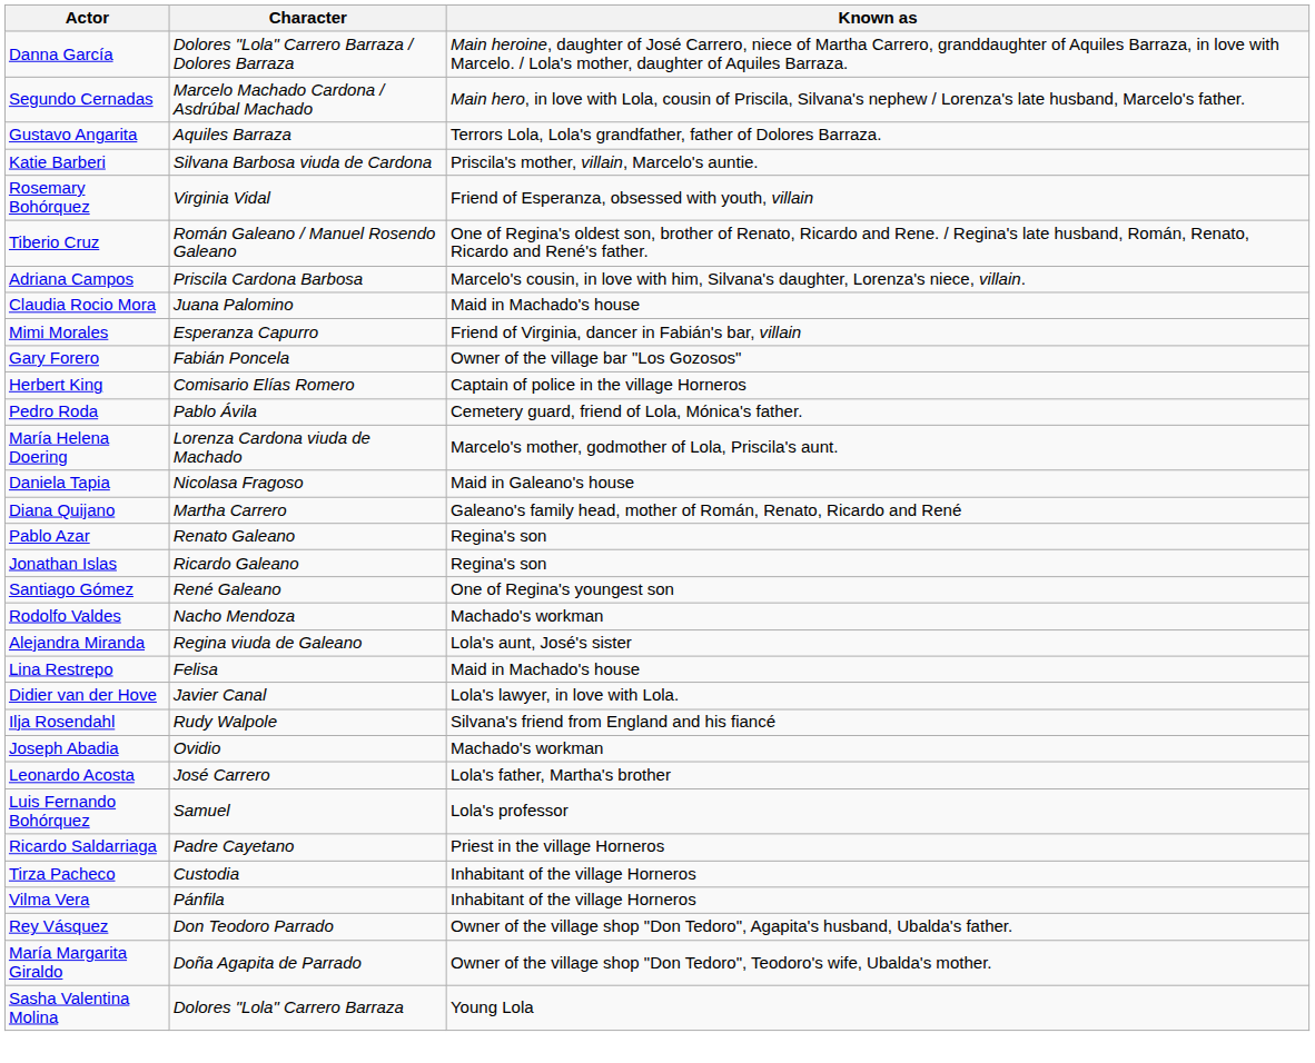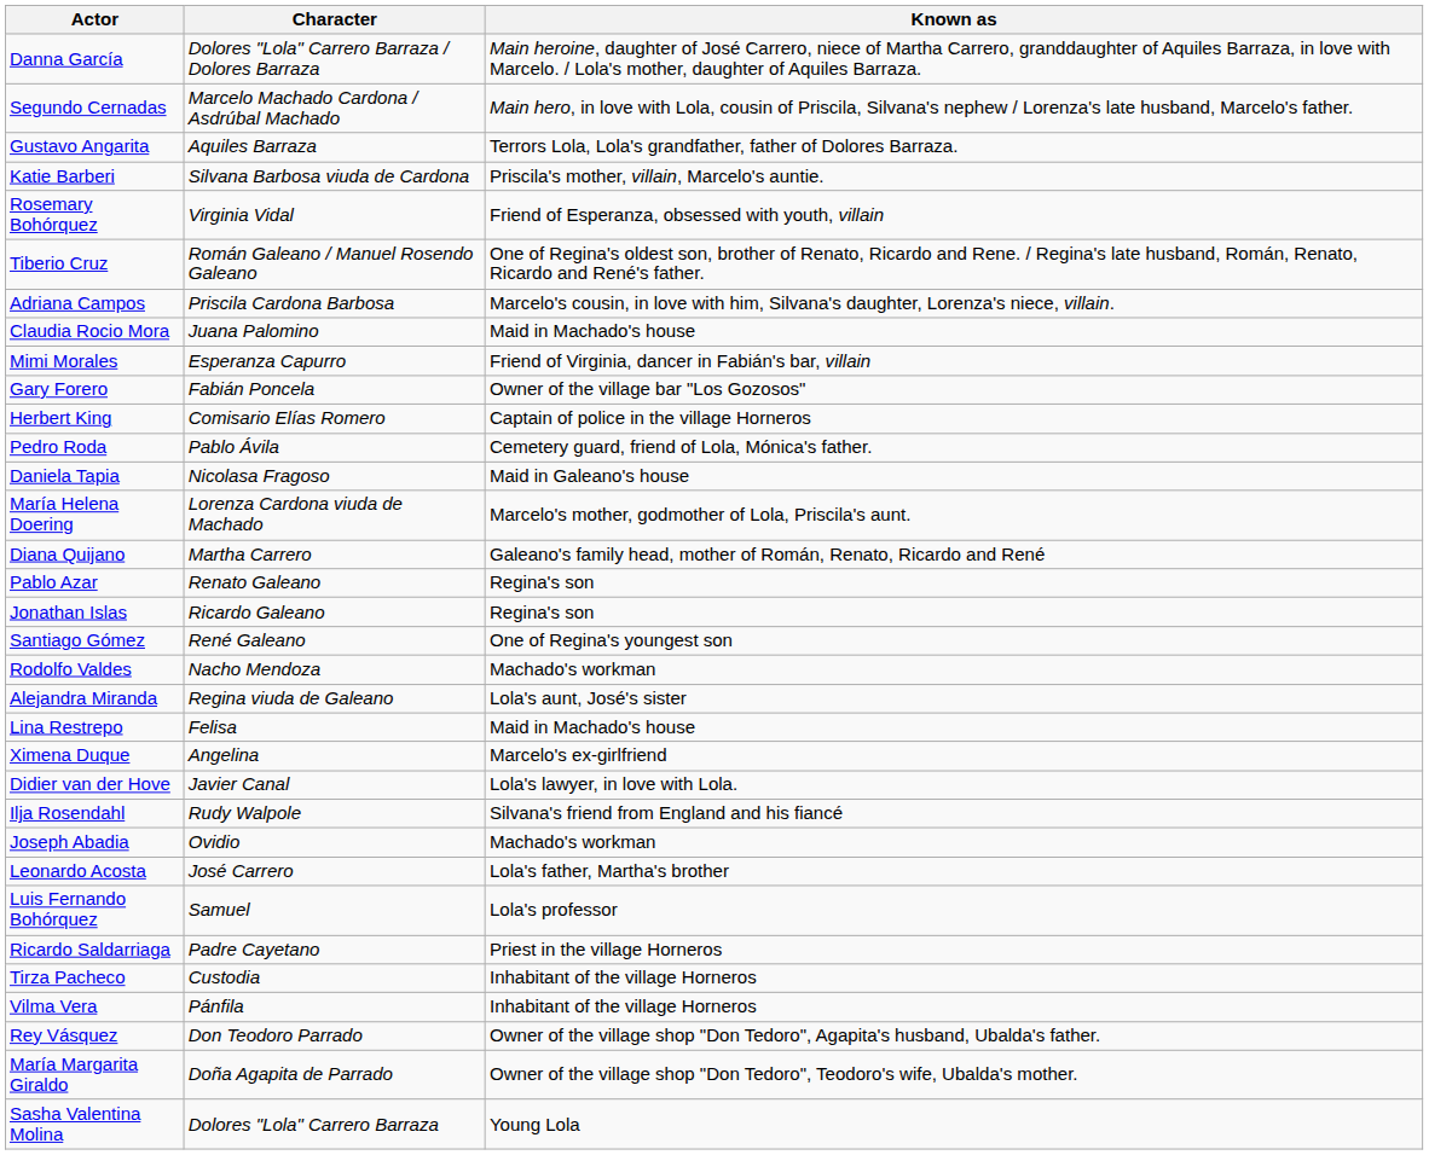 <table class="wikitable">
 <tr>
 <th>Actor</th>
 <th>Character</th>
 <th>Known as</th>
 </tr>
 <tr>
 <td><a href='#'>Danna García</a></td>
 <td><em>Dolores "Lola" Carrero Barraza / Dolores Barraza</em></td>
 <td><em>Main heroine</em>, daughter of José Carrero, niece of Martha Carrero, granddaughter of Aquiles Barraza, in love with Marcelo. / Lola's mother, daughter of Aquiles Barraza.</td>
 </tr>
 <tr>
 <td><a href='#'>Segundo Cernadas</a></td>
 <td><em>Marcelo Machado Cardona / Asdrúbal Machado</em></td>
 <td><em>Main hero</em>, in love with Lola, cousin of Priscila, Silvana's nephew / Lorenza's late husband, Marcelo's father.</td>
 </tr>
 <tr>
 <td><a href='#'>Gustavo Angarita</a></td>
 <td><em>Aquiles Barraza</em></td>
 <td>Terrors Lola, Lola's grandfather, father of Dolores Barraza.</td>
 </tr>
 <tr>
 <td><a href='#'>Katie Barberi</a></td>
 <td><em>Silvana Barbosa viuda de Cardona</em></td>
 <td>Priscila's mother, <em>villain</em>, Marcelo's auntie.</td>
 </tr>
 <tr>
 <td><a href='#'>Rosemary Bohórquez</a></td>
 <td><em>Virginia Vidal</em></td>
 <td>Friend of Esperanza, obsessed with youth, <em>villain</em></td>
 </tr>
 <tr>
 <td><a href='#'>Tiberio Cruz</a></td>
 <td><em>Román Galeano / Manuel Rosendo Galeano</em></td>
 <td>One of Regina's oldest son, brother of Renato, Ricardo and Rene. / Regina's late husband, Román, Renato, Ricardo and René's father.</td>
 </tr>
 <tr>
 <td><a href='#'>Adriana Campos</a></td>
 <td><em>Priscila Cardona Barbosa</em></td>
 <td>Marcelo's cousin, in love with him, Silvana's daughter, Lorenza's niece, <em>villain</em>.</td>
 </tr>
 <tr>
 <td><a href='#'>Claudia Rocio Mora</a></td>
 <td><em>Juana Palomino</em></td>
 <td>Maid in Machado's house</td>
 </tr>
 <tr>
 <td><a href='#'>Mimi Morales</a></td>
 <td><em>Esperanza Capurro</em></td>
 <td>Friend of Virginia, dancer in Fabián's bar, <em>villain</em></td>
 </tr>
 <tr>
 <td><a href='#'>Gary Forero</a></td>
 <td><em>Fabián Poncela</em></td>
 <td>Owner of the village bar "Los Gozosos"</td>
 </tr>
 <tr>
 <td><a href='#'>Herbert King</a></td>
 <td><em>Comisario Elías Romero</em></td>
 <td>Captain of police in the village Horneros</td>
 </tr>
 <tr>
 <td><a href='#'>Pedro Roda</a></td>
 <td><em>Pablo Ávila</em></td>
 <td>Cemetery guard, friend of Lola, Mónica's father.</td>
 </tr>
 <tr>
+<td><a href='#'>Daniela Tapia</a></td>
+<td><em>Nicolasa Fragoso</em></td>
+<td>Maid in Galeano's house</td>
+</tr>
+<tr>
 <td><a href='#'>María Helena Doering</a></td>
 <td><em>Lorenza Cardona viuda de Machado</em></td>
 <td>Marcelo's mother, godmother of Lola, Priscila's aunt.</td>
-</tr>
-<tr>
-<td><a href='#'>Daniela Tapia</a></td>
-<td><em>Nicolasa Fragoso</em></td>
-<td>Maid in Galeano's house</td>
 </tr>
 <tr>
 <td><a href='#'>Diana Quijano</a></td>
 <td><em>Martha Carrero</em></td>
 <td>Galeano's family head, mother of Román, Renato, Ricardo and René</td>
 </tr>
 <tr>
 <td><a href='#'>Pablo Azar</a></td>
 <td><em>Renato Galeano</em></td>
 <td>Regina's son</td>
 </tr>
 <tr>
 <td><a href='#'>Jonathan Islas</a></td>
 <td><em>Ricardo Galeano</em></td>
 <td>Regina's son</td>
 </tr>
 <tr>
 <td><a href='#'>Santiago Gómez</a></td>
 <td><em>René Galeano</em></td>
 <td>One of Regina's youngest son</td>
 </tr>
 <tr>
 <td><a href='#'>Rodolfo Valdes</a></td>
 <td><em>Nacho Mendoza</em></td>
 <td>Machado's workman</td>
 </tr>
 <tr>
 <td><a href='#'>Alejandra Miranda</a></td>
 <td><em>Regina viuda de Galeano</em></td>
 <td>Lola's aunt, José's sister</td>
 </tr>
 <tr>
 <td><a href='#'>Lina Restrepo</a></td>
 <td><em>Felisa</em></td>
 <td>Maid in Machado's house</td>
+</tr>
+<tr>
+<td><a href='#'>Ximena Duque</a></td>
+<td><em>Angelina</em></td>
+<td>Marcelo's ex-girlfriend</td>
 </tr>
 <tr>
 <td><a href='#'>Didier van der Hove</a></td>
 <td><em>Javier Canal</em></td>
 <td>Lola's lawyer, in love with Lola.</td>
 </tr>
 <tr>
 <td><a href='#'>Ilja Rosendahl</a></td>
 <td><em>Rudy Walpole</em></td>
 <td>Silvana's friend from England and his fiancé</td>
 </tr>
 <tr>
 <td><a href='#'>Joseph Abadia</a></td>
 <td><em>Ovidio</em></td>
 <td>Machado's workman</td>
 </tr>
 <tr>
 <td><a href='#'>Leonardo Acosta</a></td>
 <td><em>José Carrero</em></td>
 <td>Lola's father, Martha's brother</td>
 </tr>
 <tr>
 <td><a href='#'>Luis Fernando Bohórquez</a></td>
 <td><em>Samuel</em></td>
 <td>Lola's professor</td>
 </tr>
 <tr>
 <td><a href='#'>Ricardo Saldarriaga</a></td>
 <td><em>Padre Cayetano</em></td>
 <td>Priest in the village Horneros</td>
 </tr>
 <tr>
 <td><a href='#'>Tirza Pacheco</a></td>
 <td><em>Custodia</em></td>
 <td>Inhabitant of the village Horneros</td>
 </tr>
 <tr>
 <td><a href='#'>Vilma Vera</a></td>
 <td><em>Pánfila</em></td>
 <td>Inhabitant of the village Horneros</td>
 </tr>
 <tr>
 <td><a href='#'>Rey Vásquez</a></td>
 <td><em>Don Teodoro Parrado</em></td>
 <td>Owner of the village shop "Don Tedoro", Agapita's husband, Ubalda's father.</td>
 </tr>
 <tr>
 <td><a href='#'>María Margarita Giraldo</a></td>
 <td><em>Doña Agapita de Parrado</em></td>
 <td>Owner of the village shop "Don Tedoro", Teodoro's wife, Ubalda's mother.</td>
 </tr>
 <tr>
 <td><a href='#'>Sasha Valentina Molina</a></td>
 <td><em>Dolores "Lola" Carrero Barraza</em></td>
 <td>Young Lola</td>
 </tr>
 </table>
